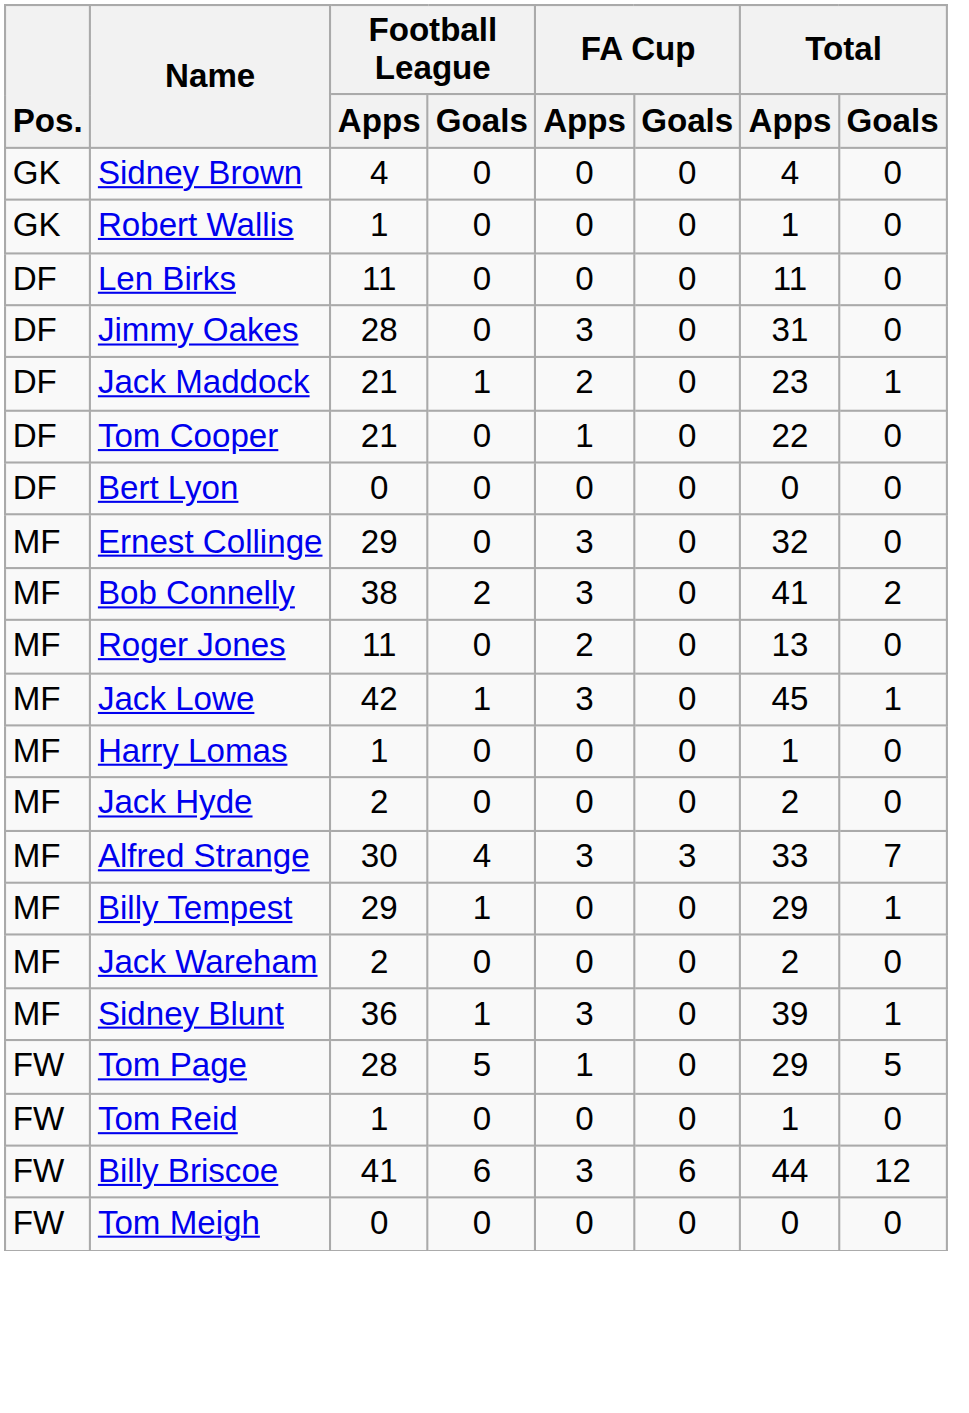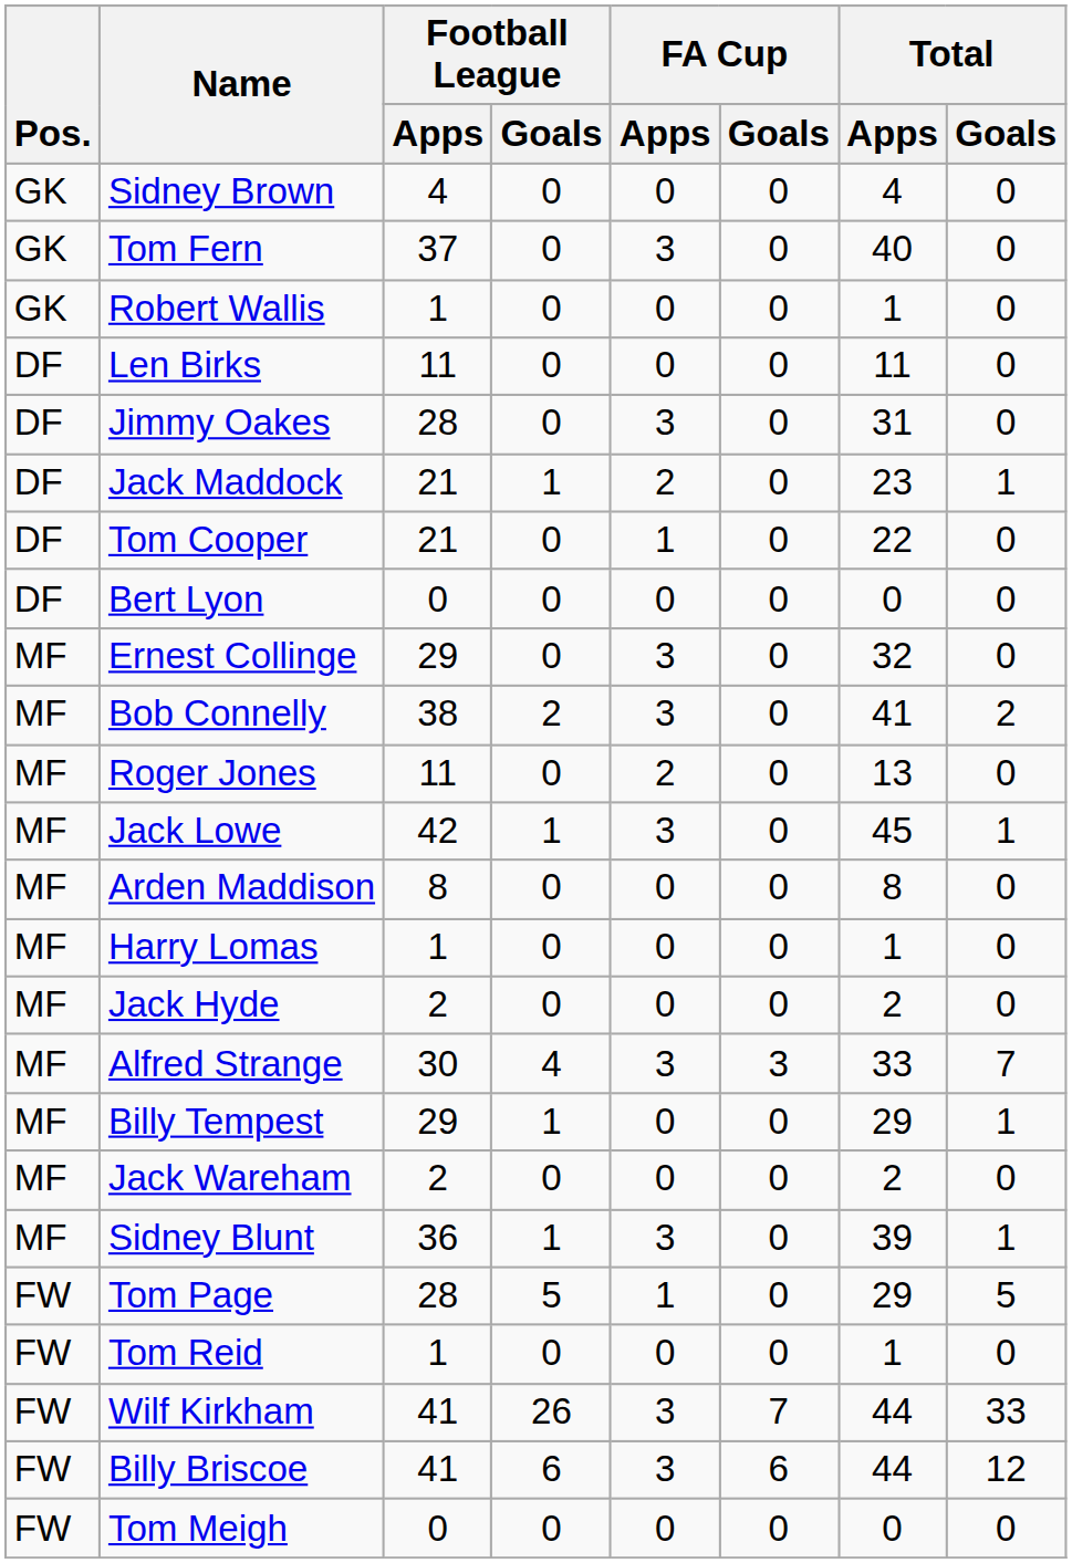 <table class="wikitable" style="text-align:center">
 <tr>
 <th rowspan="2" valign="bottom">Pos.</th>
 <th rowspan="2">Name</th>
 <th colspan="2" width="85">Football League</th>
 <th colspan="2" width="85">FA Cup</th>
 <th colspan="2" width="85">Total</th>
 </tr>
 <tr>
 <th>Apps</th>
 <th>Goals</th>
 <th>Apps</th>
 <th>Goals</th>
 <th>Apps</th>
 <th>Goals</th>
 </tr>
 <tr>
 <td align="left">GK</td>
 <td align="left"> <a href='#'>Sidney Brown</a></td>
 <td>4</td>
 <td>0</td>
 <td>0</td>
 <td>0</td>
 <td>4</td>
+<td>0</td>
+</tr>
+<tr>
+<td align="left">GK</td>
+<td align="left"> <a href='#'>Tom Fern</a></td>
+<td>37</td>
+<td>0</td>
+<td>3</td>
+<td>0</td>
+<td>40</td>
 <td>0</td>
 </tr>
 <tr>
 <td align="left">GK</td>
 <td align="left"> <a href='#'>Robert Wallis</a></td>
 <td>1</td>
 <td>0</td>
 <td>0</td>
 <td>0</td>
 <td>1</td>
 <td>0</td>
 </tr>
 <tr>
 <td align="left">DF</td>
 <td align="left"> <a href='#'>Len Birks</a></td>
 <td>11</td>
 <td>0</td>
 <td>0</td>
 <td>0</td>
 <td>11</td>
 <td>0</td>
 </tr>
 <tr>
 <td align="left">DF</td>
 <td align="left"> <a href='#'>Jimmy Oakes</a></td>
 <td>28</td>
 <td>0</td>
 <td>3</td>
 <td>0</td>
 <td>31</td>
 <td>0</td>
 </tr>
 <tr>
 <td align="left">DF</td>
 <td align="left"> <a href='#'>Jack Maddock</a></td>
 <td>21</td>
 <td>1</td>
 <td>2</td>
 <td>0</td>
 <td>23</td>
 <td>1</td>
 </tr>
 <tr>
 <td align="left">DF</td>
 <td align="left"> <a href='#'>Tom Cooper</a></td>
 <td>21</td>
 <td>0</td>
 <td>1</td>
 <td>0</td>
 <td>22</td>
 <td>0</td>
 </tr>
 <tr>
 <td align="left">DF</td>
 <td align="left"> <a href='#'>Bert Lyon</a></td>
 <td>0</td>
 <td>0</td>
 <td>0</td>
 <td>0</td>
 <td>0</td>
 <td>0</td>
 </tr>
 <tr>
 <td align="left">MF</td>
 <td align="left"> <a href='#'>Ernest Collinge</a></td>
 <td>29</td>
 <td>0</td>
 <td>3</td>
 <td>0</td>
 <td>32</td>
 <td>0</td>
 </tr>
 <tr>
 <td align="left">MF</td>
 <td align="left"> <a href='#'>Bob Connelly</a></td>
 <td>38</td>
 <td>2</td>
 <td>3</td>
 <td>0</td>
 <td>41</td>
 <td>2</td>
 </tr>
 <tr>
 <td align="left">MF</td>
 <td align="left"> <a href='#'>Roger Jones</a></td>
 <td>11</td>
 <td>0</td>
 <td>2</td>
 <td>0</td>
 <td>13</td>
 <td>0</td>
 </tr>
 <tr>
 <td align="left">MF</td>
 <td align="left"> <a href='#'>Jack Lowe</a></td>
 <td>42</td>
 <td>1</td>
 <td>3</td>
 <td>0</td>
 <td>45</td>
 <td>1</td>
 </tr>
 <tr>
 <td align="left">MF</td>
+<td align="left"> <a href='#'>Arden Maddison</a></td>
+<td>8</td>
+<td>0</td>
+<td>0</td>
+<td>0</td>
+<td>8</td>
+<td>0</td>
+</tr>
+<tr>
+<td align="left">MF</td>
 <td align="left"> <a href='#'>Harry Lomas</a></td>
 <td>1</td>
 <td>0</td>
 <td>0</td>
 <td>0</td>
 <td>1</td>
 <td>0</td>
 </tr>
 <tr>
 <td align="left">MF</td>
 <td align="left"> <a href='#'>Jack Hyde</a></td>
 <td>2</td>
 <td>0</td>
 <td>0</td>
 <td>0</td>
 <td>2</td>
 <td>0</td>
 </tr>
 <tr>
 <td align="left">MF</td>
 <td align="left"> <a href='#'>Alfred Strange</a></td>
 <td>30</td>
 <td>4</td>
 <td>3</td>
 <td>3</td>
 <td>33</td>
 <td>7</td>
 </tr>
 <tr>
 <td align="left">MF</td>
 <td align="left"> <a href='#'>Billy Tempest</a></td>
 <td>29</td>
 <td>1</td>
 <td>0</td>
 <td>0</td>
 <td>29</td>
 <td>1</td>
 </tr>
 <tr>
 <td align="left">MF</td>
 <td align="left"> <a href='#'>Jack Wareham</a></td>
 <td>2</td>
 <td>0</td>
 <td>0</td>
 <td>0</td>
 <td>2</td>
 <td>0</td>
 </tr>
 <tr>
 <td align="left">MF</td>
 <td align="left"> <a href='#'>Sidney Blunt</a></td>
 <td>36</td>
 <td>1</td>
 <td>3</td>
 <td>0</td>
 <td>39</td>
 <td>1</td>
 </tr>
 <tr>
 <td align="left">FW</td>
 <td align="left"> <a href='#'>Tom Page</a></td>
 <td>28</td>
 <td>5</td>
 <td>1</td>
 <td>0</td>
 <td>29</td>
 <td>5</td>
 </tr>
 <tr>
 <td align="left">FW</td>
 <td align="left"> <a href='#'>Tom Reid</a></td>
 <td>1</td>
 <td>0</td>
 <td>0</td>
 <td>0</td>
 <td>1</td>
 <td>0</td>
 </tr>
 <tr>
 <td align="left">FW</td>
+<td align="left"> <a href='#'>Wilf Kirkham</a></td>
+<td>41</td>
+<td>26</td>
+<td>3</td>
+<td>7</td>
+<td>44</td>
+<td>33</td>
+</tr>
+<tr>
+<td align="left">FW</td>
 <td align="left"> <a href='#'>Billy Briscoe</a></td>
 <td>41</td>
 <td>6</td>
 <td>3</td>
 <td>6</td>
 <td>44</td>
 <td>12</td>
 </tr>
 <tr>
 <td align="left">FW</td>
 <td align="left"> <a href='#'>Tom Meigh</a></td>
 <td>0</td>
 <td>0</td>
 <td>0</td>
 <td>0</td>
 <td>0</td>
 <td>0</td>
 </tr>
 <tr>
 </tr>
 </table>
